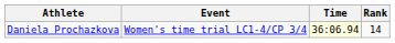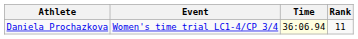 <table class=wikitable style="font-size:90%">
 <tr>
 <th>Athlete</th>
 <th>Event</th>
 <th>Time</th>
 <th>Rank</th>
 </tr>
 <tr>
 <td><a href='#'>Daniela Prochazkova</a></td>
 <td><a href='#'>Women's time trial LC1-4/CP 3/4</a></td>
 <td style="background: lightyellow; text-align:center;">36:06.94</td>
-<td style="text-align:center;">14</td>
+<td style="text-align:center;">11</td>
 </tr>
 </table>
